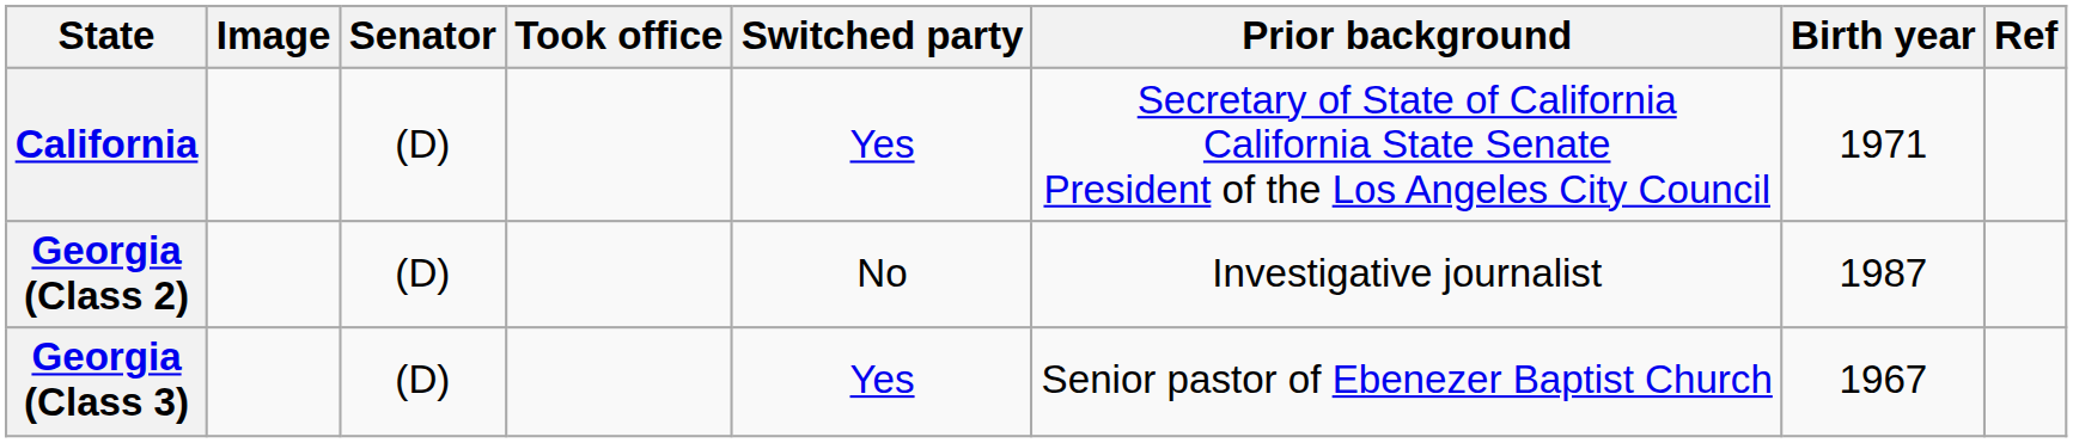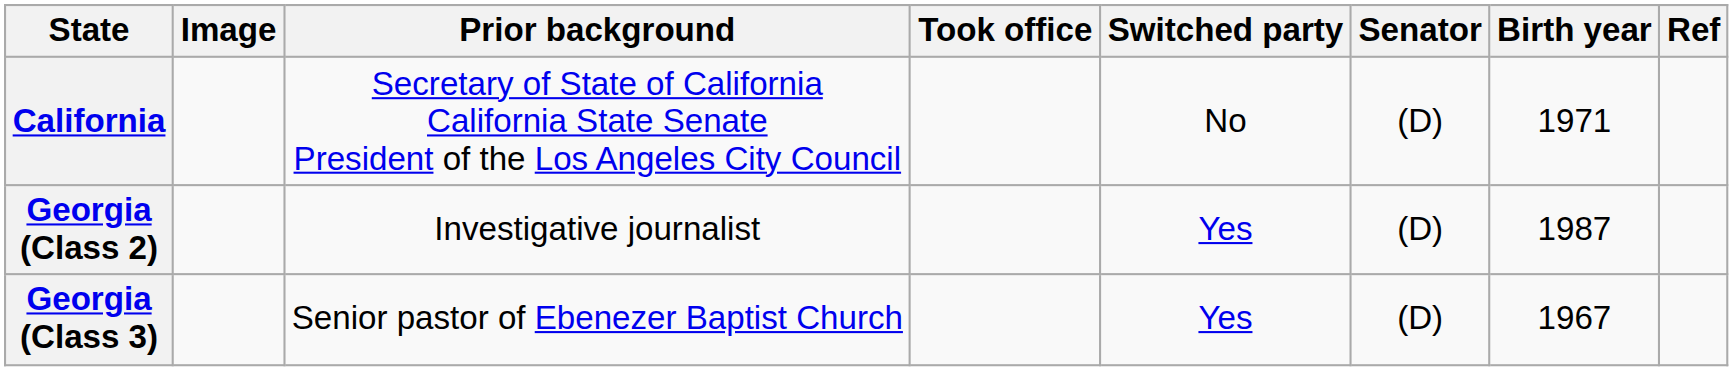 <table class="sortable wikitable" style="text-align:center">
 <tr>
 <th>State</th>
 <th>Image</th>
-<th>Senator</th>
+<th>Prior background</th>
 <th>Took office</th>
 <th>Switched party</th>
-<th>Prior background</th>
+<th>Senator</th>
 <th>Birth year</th>
 <th>Ref</th>
 </tr>
 <tr>
 <th><a href='#'>California</a></th>
 <td></td>
+<td><a href='#'>Secretary of State of California</a><br><a href='#'>California State Senate</a><br><a href='#'>President</a> of the <a href='#'>Los Angeles City Council</a></td>
+<td></td>
+<td>No<br></td>
 <td> (D)</td>
-<td></td>
-<td><a href='#'>Yes</a><br></td>
-<td><a href='#'>Secretary of State of California</a><br><a href='#'>California State Senate</a><br><a href='#'>President</a> of the <a href='#'>Los Angeles City Council</a></td>
 <td>1971</td>
 <td></td>
 </tr>
 <tr>
 <th><a href='#'>Georgia</a><br>(Class 2)</th>
 <td></td>
+<td>Investigative journalist</td>
+<td></td>
+<td><a href='#'>Yes</a><br></td>
 <td> (D)</td>
-<td></td>
-<td>No<br></td>
-<td>Investigative journalist</td>
 <td>1987</td>
 <td></td>
 </tr>
 <tr>
 <th><a href='#'>Georgia</a><br>(Class 3)</th>
 <td></td>
-<td> (D)</td>
+<td>Senior pastor of <a href='#'>Ebenezer Baptist Church</a></td>
 <td></td>
 <td><a href='#'>Yes</a><br></td>
-<td>Senior pastor of <a href='#'>Ebenezer Baptist Church</a></td>
+<td> (D)</td>
 <td>1967</td>
 <td></td>
 </tr>
 </table>
